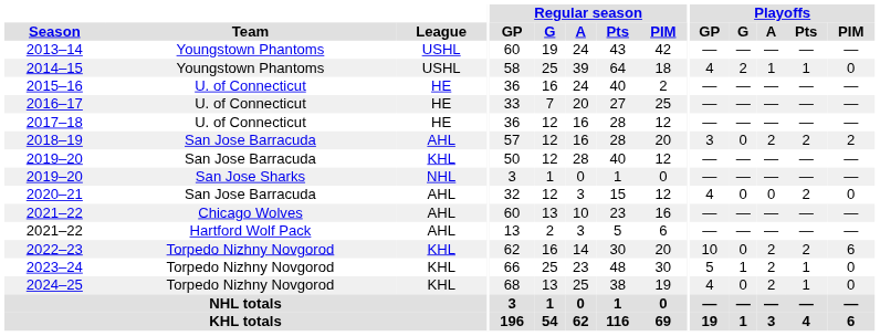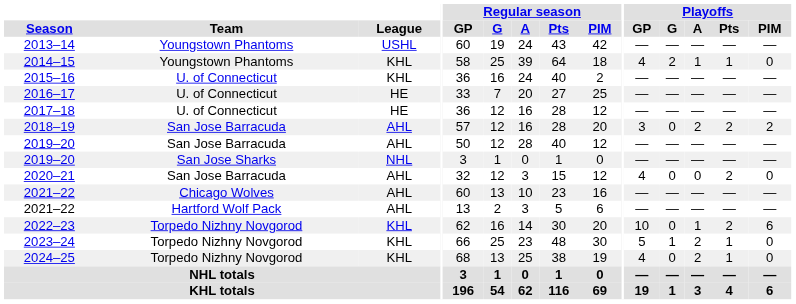 <table border="0" cellpadding="1" cellspacing="0" style="text-align:center; width:60em">
 <tr bgcolor="#e0e0e0">
 <th colspan="3" bgcolor="#ffffff"></th>
 <th rowspan="99" bgcolor="#ffffff"></th>
 <th colspan="5"><a href='#'>Regular season</a></th>
 <th rowspan="99" bgcolor="#ffffff"></th>
 <th colspan="5"><a href='#'>Playoffs</a></th>
 </tr>
 <tr bgcolor="#e0e0e0">
 <th><a href='#'>Season</a></th>
 <th>Team</th>
 <th>League</th>
 <th>GP</th>
 <th><a href='#'>G</a></th>
 <th><a href='#'>A</a></th>
 <th><a href='#'>Pts</a></th>
 <th><a href='#'>PIM</a></th>
 <th>GP</th>
 <th>G</th>
 <th>A</th>
 <th>Pts</th>
 <th>PIM</th>
 </tr>
 <tr>
 <td><a href='#'>2013–14</a></td>
 <td><a href='#'>Youngstown Phantoms</a></td>
 <td><a href='#'>USHL</a></td>
 <td>60</td>
 <td>19</td>
 <td>24</td>
 <td>43</td>
 <td>42</td>
 <td>—</td>
 <td>—</td>
 <td>—</td>
 <td>—</td>
 <td>—</td>
 </tr>
 <tr bgcolor="#f0f0f0">
 <td><a href='#'>2014–15</a></td>
 <td>Youngstown Phantoms</td>
-<td>USHL</td>
+<td>KHL</td>
 <td>58</td>
 <td>25</td>
 <td>39</td>
 <td>64</td>
 <td>18</td>
 <td>4</td>
 <td>2</td>
 <td>1</td>
 <td>1</td>
 <td>0</td>
 </tr>
 <tr>
 <td><a href='#'>2015–16</a></td>
 <td><a href='#'>U. of Connecticut</a></td>
-<td><a href='#'>HE</a></td>
+<td>KHL</td>
 <td>36</td>
 <td>16</td>
 <td>24</td>
 <td>40</td>
 <td>2</td>
 <td>—</td>
 <td>—</td>
 <td>—</td>
 <td>—</td>
 <td>—</td>
 </tr>
 <tr bgcolor="#f0f0f0">
 <td><a href='#'>2016–17</a></td>
 <td>U. of Connecticut</td>
 <td>HE</td>
 <td>33</td>
 <td>7</td>
 <td>20</td>
 <td>27</td>
 <td>25</td>
 <td>—</td>
 <td>—</td>
 <td>—</td>
 <td>—</td>
 <td>—</td>
 </tr>
 <tr>
 <td><a href='#'>2017–18</a></td>
 <td>U. of Connecticut</td>
 <td>HE</td>
 <td>36</td>
 <td>12</td>
 <td>16</td>
 <td>28</td>
 <td>12</td>
 <td>—</td>
 <td>—</td>
 <td>—</td>
 <td>—</td>
 <td>—</td>
 </tr>
 <tr bgcolor="#f0f0f0">
 <td><a href='#'>2018–19</a></td>
 <td><a href='#'>San Jose Barracuda</a></td>
 <td><a href='#'>AHL</a></td>
 <td>57</td>
 <td>12</td>
 <td>16</td>
 <td>28</td>
 <td>20</td>
 <td>3</td>
 <td>0</td>
 <td>2</td>
 <td>2</td>
 <td>2</td>
 </tr>
 <tr>
 <td><a href='#'>2019–20</a></td>
 <td>San Jose Barracuda</td>
-<td><a href='#'>KHL</a></td>
+<td>AHL</td>
 <td>50</td>
 <td>12</td>
 <td>28</td>
 <td>40</td>
 <td>12</td>
 <td>—</td>
 <td>—</td>
 <td>—</td>
 <td>—</td>
 <td>—</td>
 </tr>
 <tr bgcolor="#f0f0f0">
 <td><a href='#'>2019–20</a></td>
 <td><a href='#'>San Jose Sharks</a></td>
 <td><a href='#'>NHL</a></td>
 <td>3</td>
 <td>1</td>
 <td>0</td>
 <td>1</td>
 <td>0</td>
 <td>—</td>
 <td>—</td>
 <td>—</td>
 <td>—</td>
 <td>—</td>
 </tr>
 <tr>
 <td><a href='#'>2020–21</a></td>
 <td>San Jose Barracuda</td>
 <td>AHL</td>
 <td>32</td>
 <td>12</td>
 <td>3</td>
 <td>15</td>
 <td>12</td>
 <td>4</td>
 <td>0</td>
 <td>0</td>
 <td>2</td>
 <td>0</td>
 </tr>
 <tr bgcolor="#f0f0f0">
 <td><a href='#'>2021–22</a></td>
 <td><a href='#'>Chicago Wolves</a></td>
 <td>AHL</td>
 <td>60</td>
 <td>13</td>
 <td>10</td>
 <td>23</td>
 <td>16</td>
 <td>—</td>
 <td>—</td>
 <td>—</td>
 <td>—</td>
 <td>—</td>
 </tr>
 <tr>
 <td>2021–22</td>
 <td><a href='#'>Hartford Wolf Pack</a></td>
 <td>AHL</td>
 <td>13</td>
 <td>2</td>
 <td>3</td>
 <td>5</td>
 <td>6</td>
 <td>—</td>
 <td>—</td>
 <td>—</td>
 <td>—</td>
 <td>—</td>
 </tr>
 <tr bgcolor="#f0f0f0">
 <td><a href='#'>2022–23</a></td>
 <td><a href='#'>Torpedo Nizhny Novgorod</a></td>
 <td><a href='#'>KHL</a></td>
 <td>62</td>
 <td>16</td>
 <td>14</td>
 <td>30</td>
 <td>20</td>
 <td>10</td>
 <td>0</td>
-<td>2</td>
+<td>1</td>
 <td>2</td>
 <td>6</td>
 </tr>
 <tr>
 <td><a href='#'>2023–24</a></td>
 <td>Torpedo Nizhny Novgorod</td>
 <td>KHL</td>
 <td>66</td>
 <td>25</td>
 <td>23</td>
 <td>48</td>
 <td>30</td>
 <td>5</td>
 <td>1</td>
 <td>2</td>
 <td>1</td>
 <td>0</td>
 </tr>
 <tr bgcolor="#f0f0f0">
 <td><a href='#'>2024–25</a></td>
 <td>Torpedo Nizhny Novgorod</td>
 <td>KHL</td>
 <td>68</td>
 <td>13</td>
 <td>25</td>
 <td>38</td>
 <td>19</td>
 <td>4</td>
 <td>0</td>
 <td>2</td>
 <td>1</td>
 <td>0</td>
 </tr>
 <tr bgcolor="#e0e0e0">
 <th colspan="3">NHL totals</th>
 <th>3</th>
 <th>1</th>
 <th>0</th>
 <th>1</th>
 <th>0</th>
 <th>—</th>
 <th>—</th>
 <th>—</th>
 <th>—</th>
 <th>—</th>
 </tr>
 <tr bgcolor="#e0e0e0">
 <th colspan="3">KHL totals</th>
 <th>196</th>
 <th>54</th>
 <th>62</th>
 <th>116</th>
 <th>69</th>
 <th>19</th>
 <th>1</th>
 <th>3</th>
 <th>4</th>
 <th>6</th>
 </tr>
 </table>
